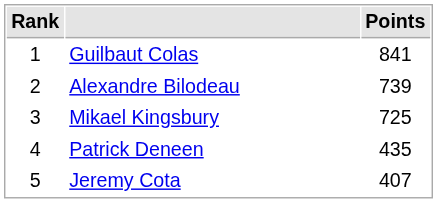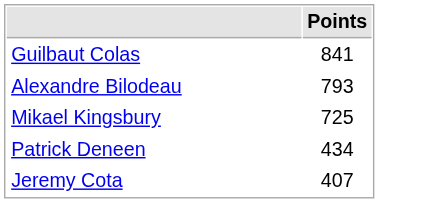 <table cellspacing="1" cellpadding="3" style="border:1px solid #AAAAAA;font-size:86%">
 <tr bgcolor="#E4E4E4">
-<th style="border-bottom:1px solid #AAAAAA" width=10>Rank</th>
 <th style="border-bottom:1px solid #AAAAAA" width=200></th>
 <th style="border-bottom:1px solid #AAAAAA" width=20>Points</th>
 </tr>
 <tr>
-<td align="center">1</td>
 <td> <a href='#'>Guilbaut Colas</a></td>
 <td align=center>841</td>
 </tr>
 <tr>
-<td align="center">2</td>
 <td> <a href='#'>Alexandre Bilodeau</a></td>
-<td align=center>739</td>
+<td align=center>793</td>
 </tr>
 <tr>
-<td align="center">3</td>
 <td> <a href='#'>Mikael Kingsbury</a></td>
 <td align=center>725</td>
 </tr>
 <tr>
-<td align="center">4</td>
 <td> <a href='#'>Patrick Deneen</a></td>
-<td align=center>435</td>
+<td align=center>434</td>
 </tr>
 <tr>
-<td align="center">5</td>
 <td> <a href='#'>Jeremy Cota</a></td>
 <td align=center>407</td>
 </tr>
 </table>
